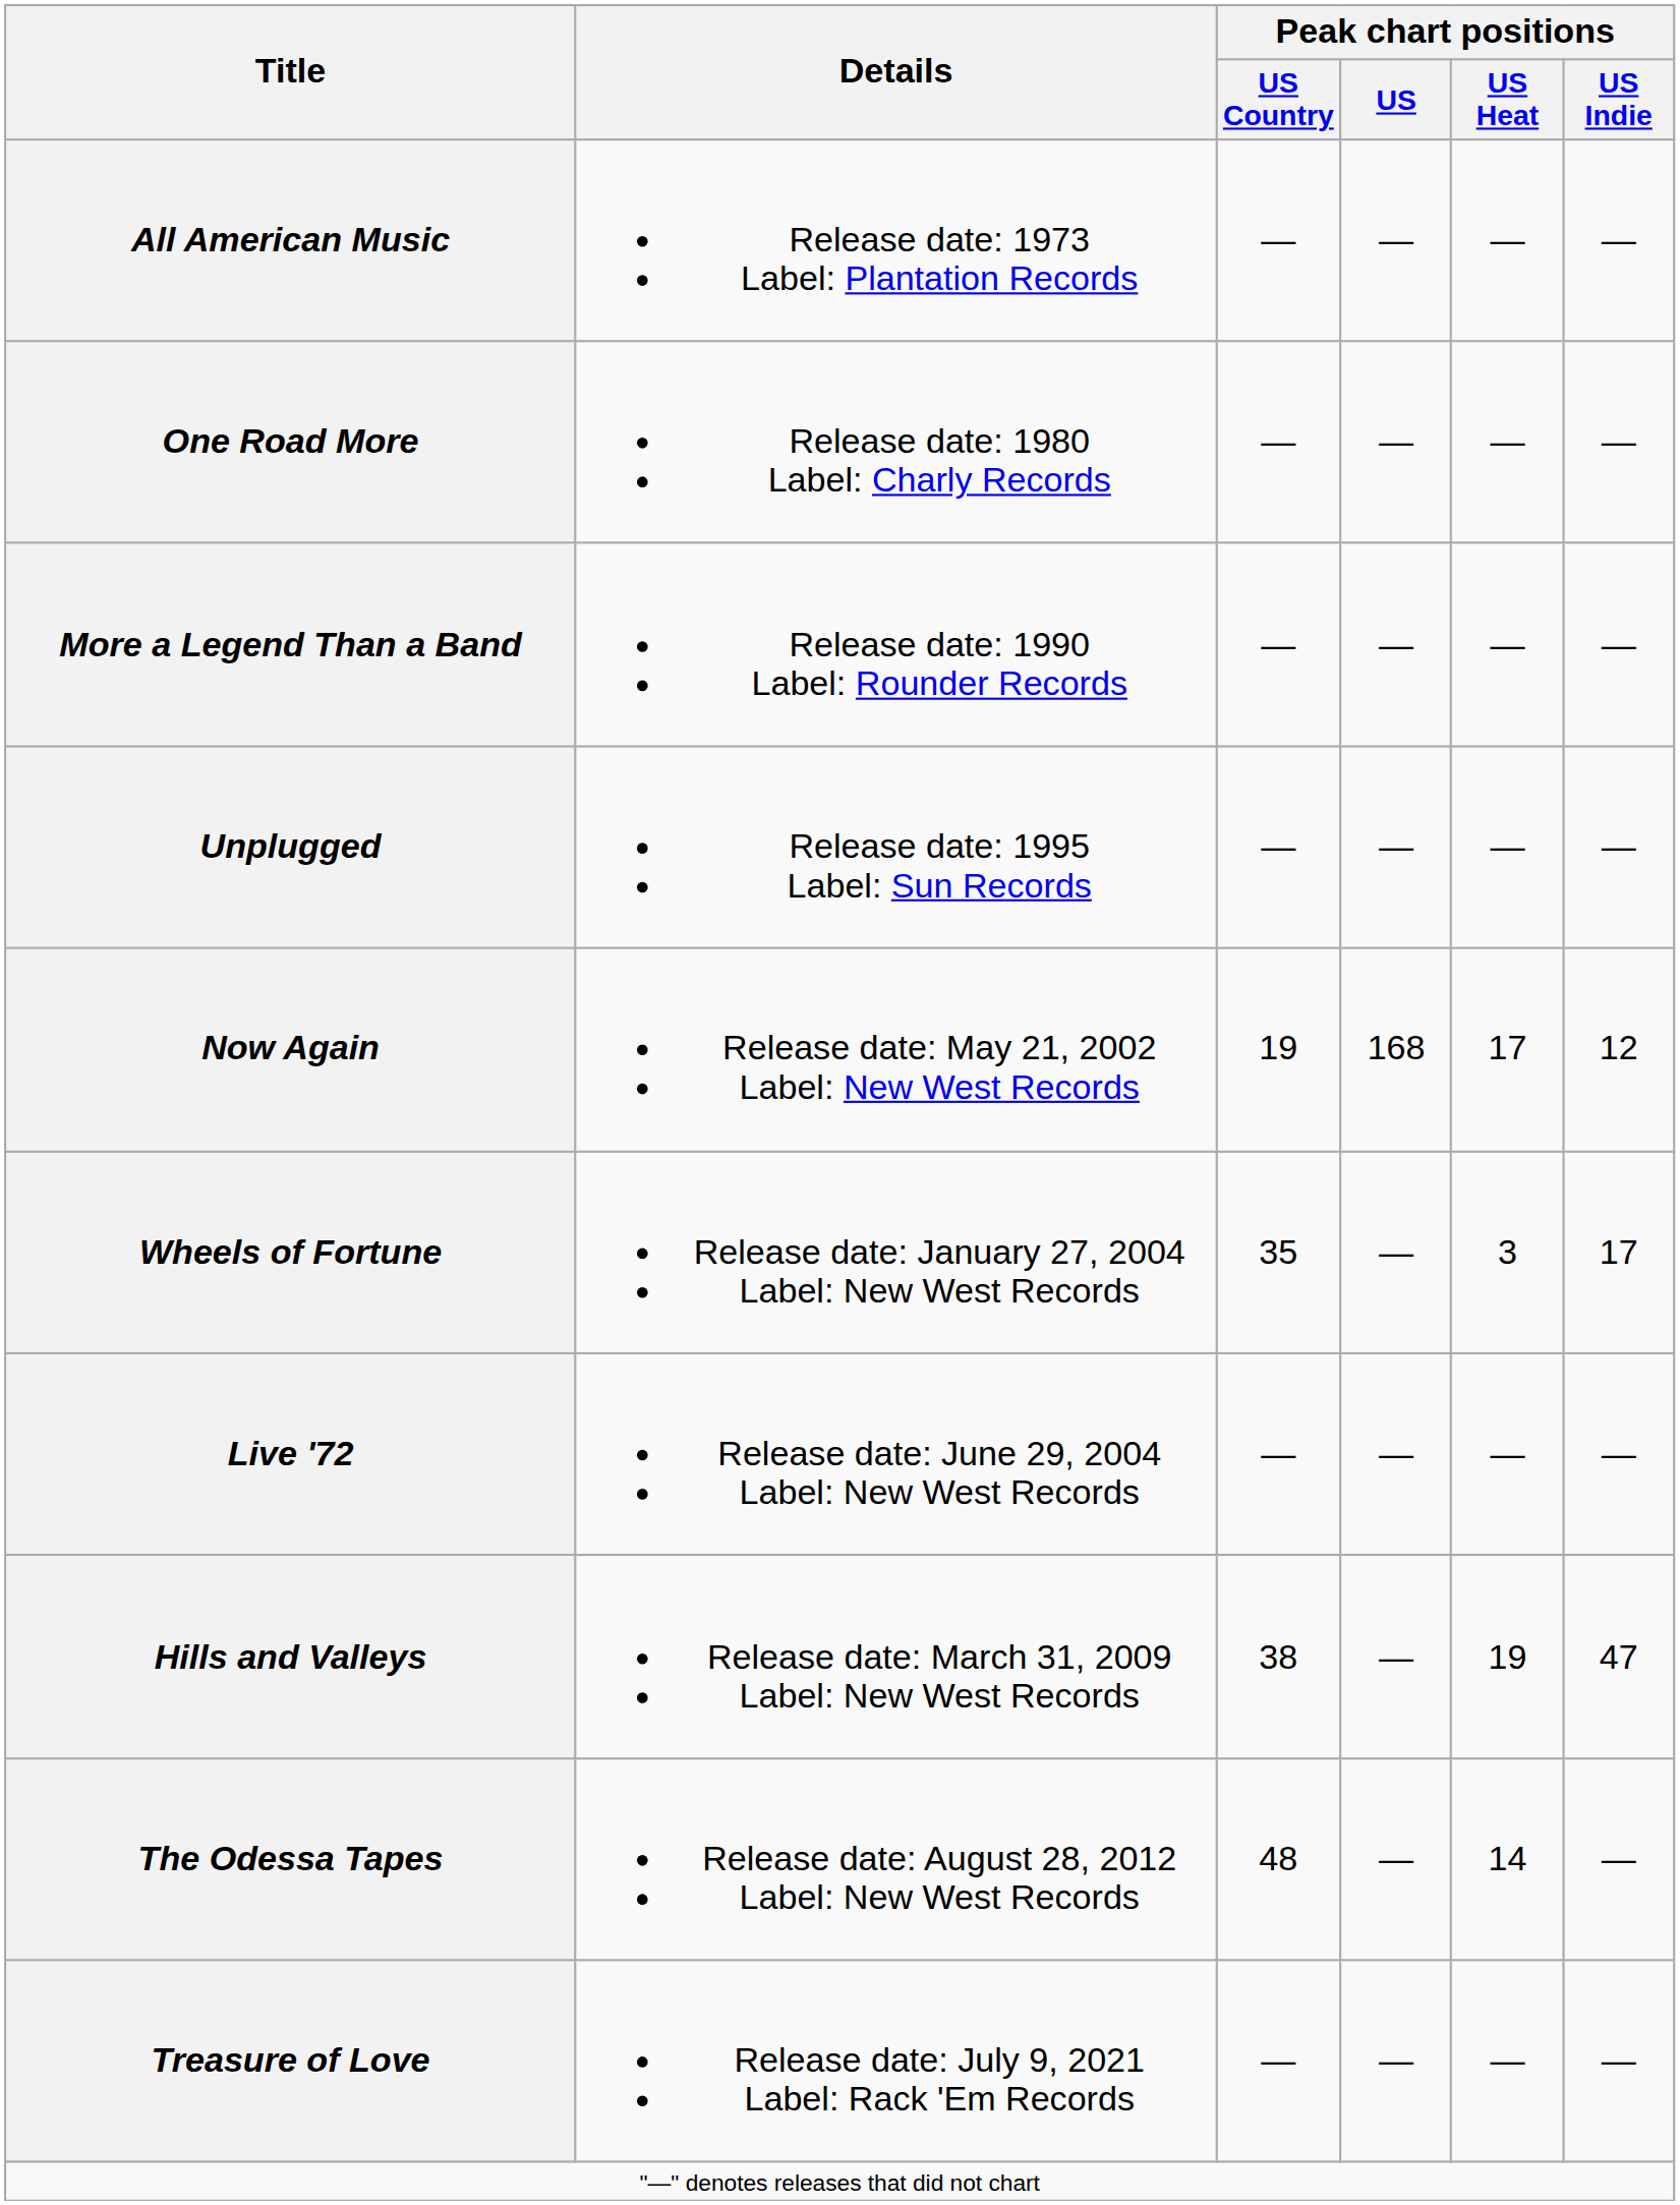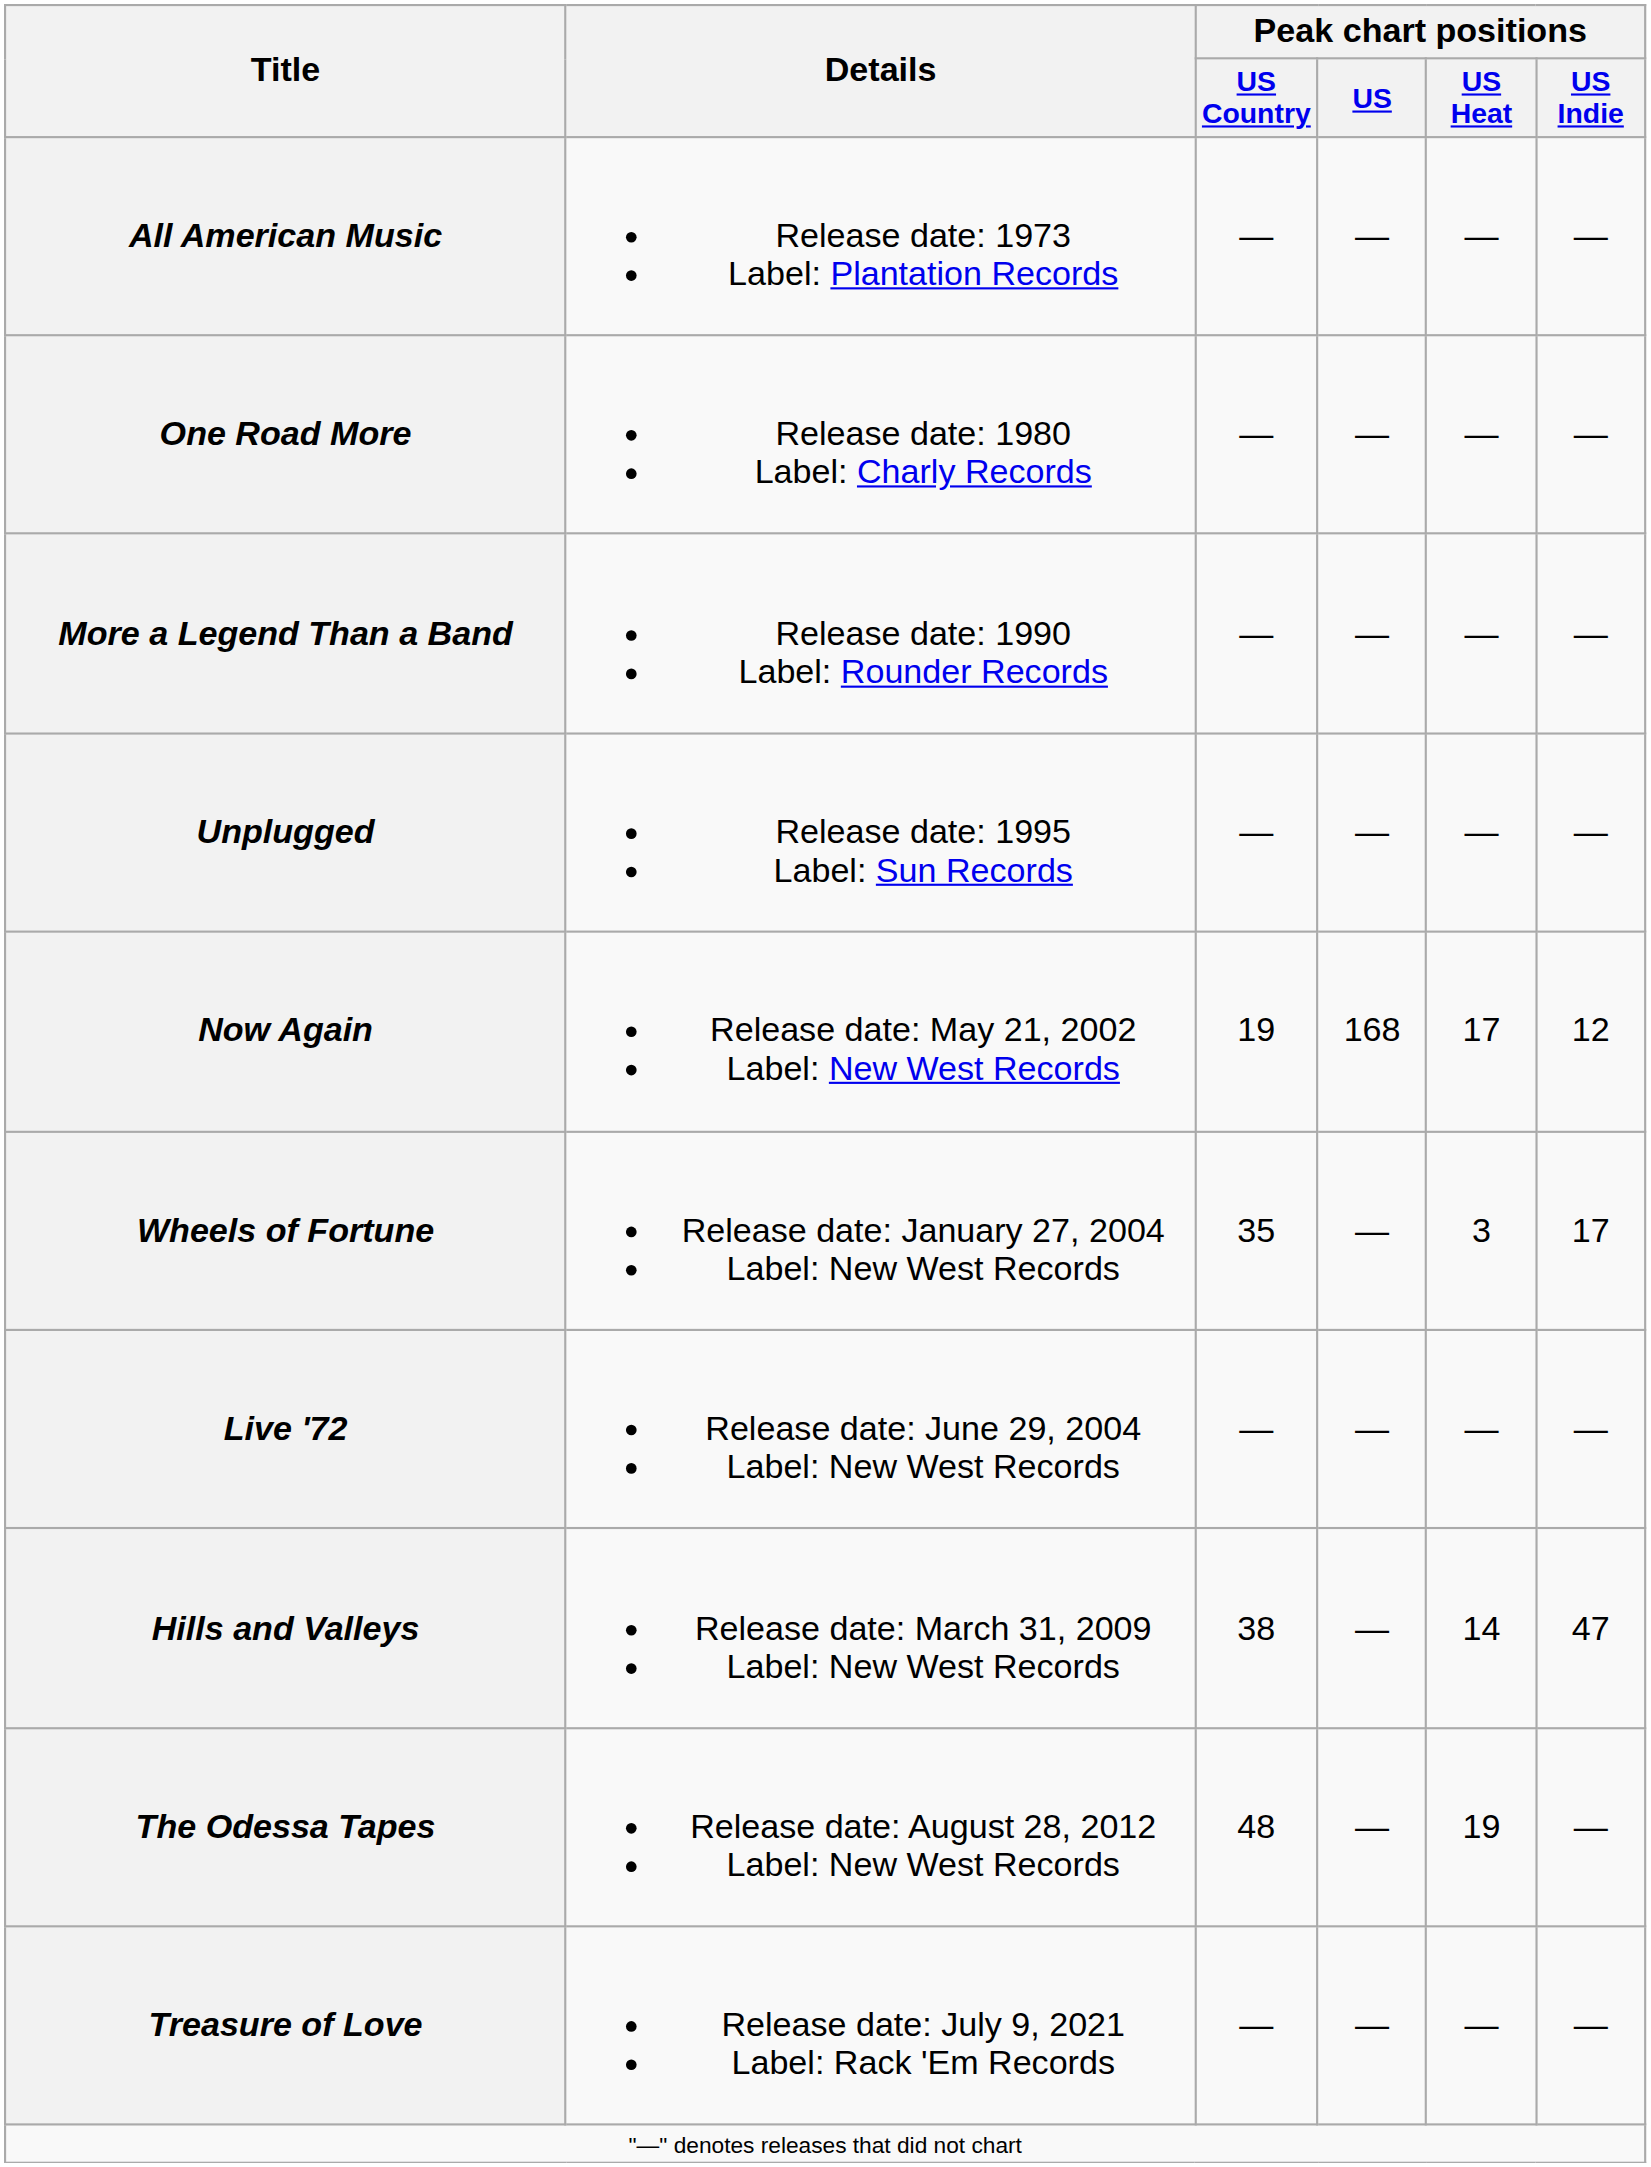 <table class="wikitable plainrowheaders" style="text-align:center;">
 <tr>
 <th rowspan="2" style="width:16em;">Title</th>
 <th rowspan="2" style="width:18em;">Details</th>
 <th colspan="4">Peak chart positions</th>
 </tr>
 <tr style="font-size:smaller;">
 <th width="45"><a href='#'>US Country</a></th>
 <th width="45"><a href='#'>US</a></th>
 <th width="45"><a href='#'>US Heat</a></th>
 <th width="45"><a href='#'>US Indie</a></th>
 </tr>
 <tr>
 <th scope="row"><em>All American Music</em></th>
 <td><br><ul><li>Release date: 1973</li><li>Label: <a href='#'>Plantation Records</a></li></ul></td>
 <td>—</td>
 <td>—</td>
 <td>—</td>
 <td>—</td>
 </tr>
 <tr>
 <th scope="row"><em>One Road More</em></th>
 <td><br><ul><li>Release date: 1980</li><li>Label: <a href='#'>Charly Records</a></li></ul></td>
 <td>—</td>
 <td>—</td>
 <td>—</td>
 <td>—</td>
 </tr>
 <tr>
 <th scope="row"><em>More a Legend Than a Band</em></th>
 <td><br><ul><li>Release date: 1990</li><li>Label: <a href='#'>Rounder Records</a></li></ul></td>
 <td>—</td>
 <td>—</td>
 <td>—</td>
 <td>—</td>
 </tr>
 <tr>
 <th scope="row"><em>Unplugged</em></th>
 <td><br><ul><li>Release date: 1995</li><li>Label: <a href='#'>Sun Records</a></li></ul></td>
 <td>—</td>
 <td>—</td>
 <td>—</td>
 <td>—</td>
 </tr>
 <tr>
 <th scope="row"><em>Now Again</em></th>
 <td><br><ul><li>Release date: May 21, 2002</li><li>Label: <a href='#'>New West Records</a></li></ul></td>
 <td>19</td>
 <td>168</td>
 <td>17</td>
 <td>12</td>
 </tr>
 <tr>
 <th scope="row"><em>Wheels of Fortune</em></th>
 <td><br><ul><li>Release date: January 27, 2004</li><li>Label: New West Records</li></ul></td>
 <td>35</td>
 <td>—</td>
 <td>3</td>
 <td>17</td>
 </tr>
 <tr>
 <th scope="row"><em>Live '72</em></th>
 <td><br><ul><li>Release date: June 29, 2004</li><li>Label: New West Records</li></ul></td>
 <td>—</td>
 <td>—</td>
 <td>—</td>
 <td>—</td>
 </tr>
 <tr>
 <th scope="row"><em>Hills and Valleys</em></th>
 <td><br><ul><li>Release date: March 31, 2009</li><li>Label: New West Records</li></ul></td>
 <td>38</td>
 <td>—</td>
-<td>19</td>
+<td>14</td>
 <td>47</td>
 </tr>
 <tr>
 <th scope="row"><em>The Odessa Tapes</em></th>
 <td><br><ul><li>Release date: August 28, 2012</li><li>Label: New West Records</li></ul></td>
 <td>48</td>
 <td>—</td>
-<td>14</td>
+<td>19</td>
 <td>—</td>
 </tr>
 <tr>
 <th scope="row"><em>Treasure of Love</em></th>
 <td><br><ul><li>Release date: July 9, 2021</li><li>Label: Rack 'Em Records</li></ul></td>
 <td>—</td>
 <td>—</td>
 <td>—</td>
 <td>—</td>
 </tr>
 <tr>
 <td colspan="6" style="font-size:8pt">"—" denotes releases that did not chart</td>
 </tr>
 </table>
